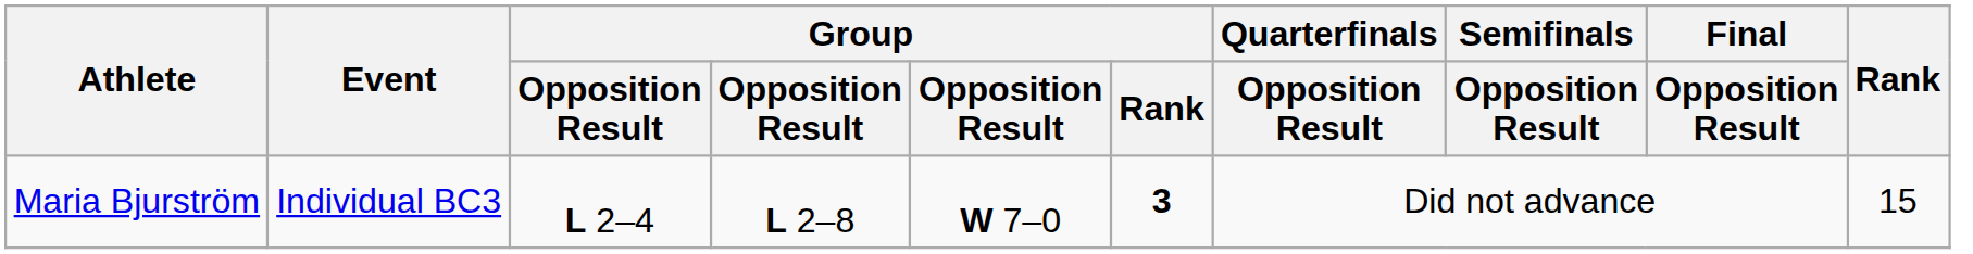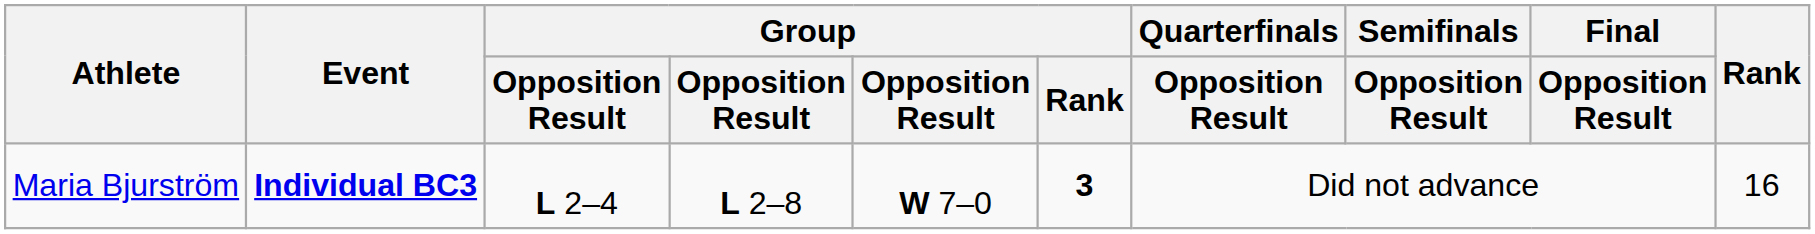 <table class="wikitable" style="font-size:90%;">
 <tr>
 <th rowspan="2">Athlete</th>
 <th rowspan="2">Event</th>
 <th colspan="4">Group</th>
 <th>Quarterfinals</th>
 <th>Semifinals</th>
 <th>Final</th>
 <th rowspan=2>Rank</th>
 </tr>
 <tr>
 <th>Opposition<br>Result</th>
 <th>Opposition<br>Result</th>
 <th>Opposition<br>Result</th>
 <th>Rank</th>
 <th>Opposition<br>Result</th>
 <th>Opposition<br>Result</th>
 <th>Opposition<br>Result</th>
 </tr>
 <tr align=center>
 <td align=left><a href='#'>Maria Bjurström</a></td>
-<td align=left><a href='#'>Individual BC3</a></td>
+<td align=left><strong><a href='#'>Individual BC3</a></strong></td>
 <td><br><strong>L</strong> 2–4</td>
 <td><br><strong>L</strong> 2–8</td>
 <td><br><strong>W</strong> 7–0</td>
 <td><strong>3</strong></td>
 <td colspan=3>Did not advance</td>
-<td>15</td>
+<td>16</td>
 </tr>
 </table>
